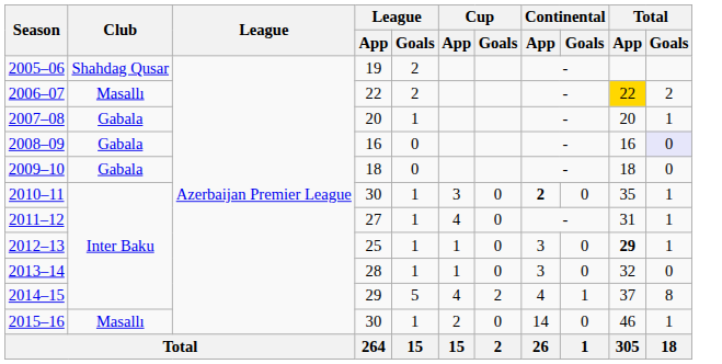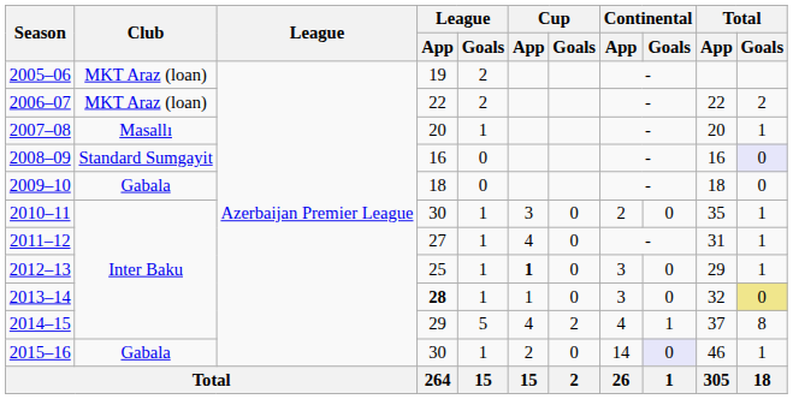 <table class="wikitable">
 <tr>
 <th rowspan=2>Season</th>
 <th ! rowspan=2>Club</th>
 <th ! rowspan=2>League</th>
 <th ! colspan=2>League</th>
 <th ! colspan=2>Cup</th>
 <th ! colspan=2>Continental</th>
 <th colspan=3>Total</th>
 </tr>
 <tr>
 <th>App</th>
 <th>Goals</th>
 <th>App</th>
 <th>Goals</th>
 <th>App</th>
 <th>Goals</th>
 <th>App</th>
 <th>Goals</th>
 </tr>
 <tr align=center>
 <td><a href='#'>2005–06</a></td>
-<td><a href='#'>Shahdag Qusar</a></td>
+<td><a href='#'>MKT Araz</a> (loan)</td>
 <td rowspan="11"><a href='#'>Azerbaijan Premier League</a></td>
 <td>19</td>
 <td>2</td>
 <td></td>
 <td></td>
 <td colspan="2">-</td>
 <td></td>
 <td></td>
 </tr>
 <tr align=center>
 <td><a href='#'>2006–07</a></td>
-<td><a href='#'>Masallı</a></td>
+<td><a href='#'>MKT Araz</a> (loan)</td>
 <td>22</td>
 <td>2</td>
 <td></td>
 <td></td>
 <td colspan="2">-</td>
-<td style="background: gold;">22</td>
+<td>22</td>
 <td>2</td>
 </tr>
 <tr align=center>
 <td><a href='#'>2007–08</a></td>
-<td><a href='#'>Gabala</a></td>
+<td><a href='#'>Masallı</a></td>
 <td>20</td>
 <td>1</td>
 <td></td>
 <td></td>
 <td colspan="2">-</td>
 <td>20</td>
 <td>1</td>
 </tr>
 <tr align=center>
 <td><a href='#'>2008–09</a></td>
-<td><a href='#'>Gabala</a></td>
+<td><a href='#'>Standard Sumgayit</a></td>
 <td>16</td>
 <td>0</td>
 <td></td>
 <td></td>
 <td colspan="2">-</td>
 <td>16</td>
 <td style="background: lavender;">0</td>
 </tr>
 <tr align=center>
 <td><a href='#'>2009–10</a></td>
 <td><a href='#'>Gabala</a></td>
 <td>18</td>
 <td>0</td>
 <td></td>
 <td></td>
 <td colspan="2">-</td>
 <td>18</td>
 <td>0</td>
 </tr>
 <tr align=center>
 <td><a href='#'>2010–11</a></td>
 <td rowspan="5"><a href='#'>Inter Baku</a></td>
 <td>30</td>
 <td>1</td>
 <td>3</td>
 <td>0</td>
-<td><strong>2</strong></td>
+<td>2</td>
 <td>0</td>
 <td>35</td>
 <td>1</td>
 </tr>
 <tr align=center>
 <td><a href='#'>2011–12</a></td>
 <td>27</td>
 <td>1</td>
 <td>4</td>
 <td>0</td>
 <td colspan="2">-</td>
 <td>31</td>
 <td>1</td>
 </tr>
 <tr align=center>
 <td><a href='#'>2012–13</a></td>
 <td>25</td>
 <td>1</td>
-<td>1</td>
+<td><strong>1</strong></td>
 <td>0</td>
 <td>3</td>
 <td>0</td>
-<td><strong>29</strong></td>
+<td>29</td>
 <td>1</td>
 </tr>
 <tr align=center>
 <td><a href='#'>2013–14</a></td>
-<td>28</td>
+<td><strong>28</strong></td>
 <td>1</td>
 <td>1</td>
 <td>0</td>
 <td>3</td>
 <td>0</td>
 <td>32</td>
-<td>0</td>
+<td style="background: khaki;">0</td>
 </tr>
 <tr align=center>
 <td><a href='#'>2014–15</a></td>
 <td>29</td>
 <td>5</td>
 <td>4</td>
 <td>2</td>
 <td>4</td>
 <td>1</td>
 <td>37</td>
 <td>8</td>
 </tr>
 <tr align=center>
 <td><a href='#'>2015–16</a></td>
-<td><a href='#'>Masallı</a></td>
+<td><a href='#'>Gabala</a></td>
 <td>30</td>
 <td>1</td>
 <td>2</td>
 <td>0</td>
 <td>14</td>
-<td>0</td>
+<td style="background: lavender;">0</td>
 <td>46</td>
 <td>1</td>
 </tr>
 <tr align=center>
 <th colspan="3">Total</th>
 <th>264</th>
 <th>15</th>
 <th>15</th>
 <th>2</th>
 <th>26</th>
 <th>1</th>
 <th>305</th>
 <th>18</th>
 </tr>
 </table>
